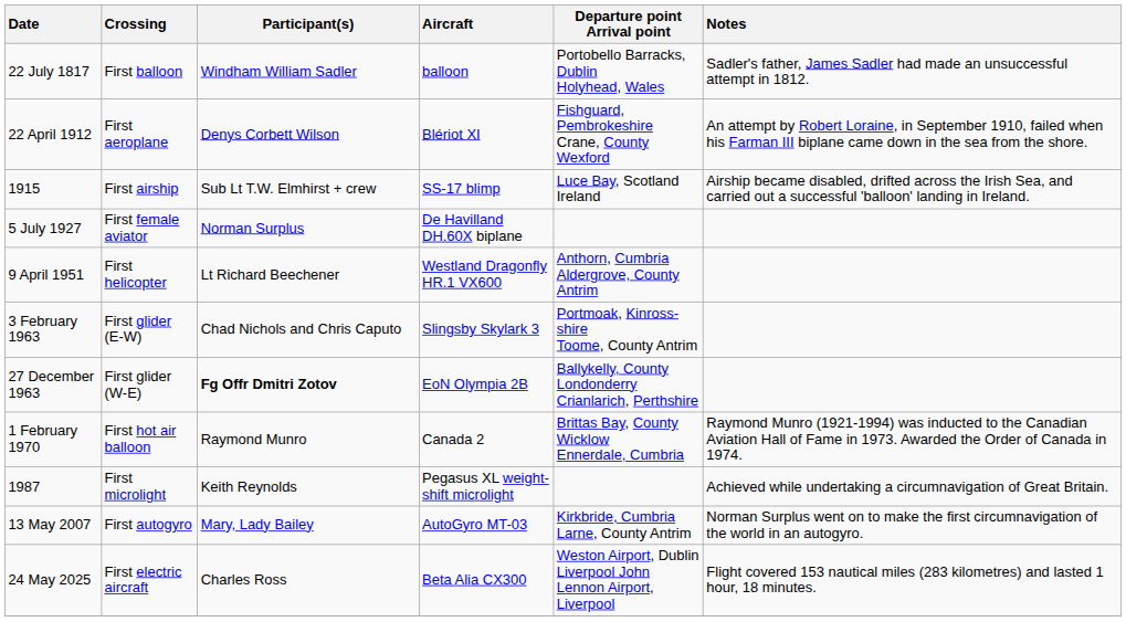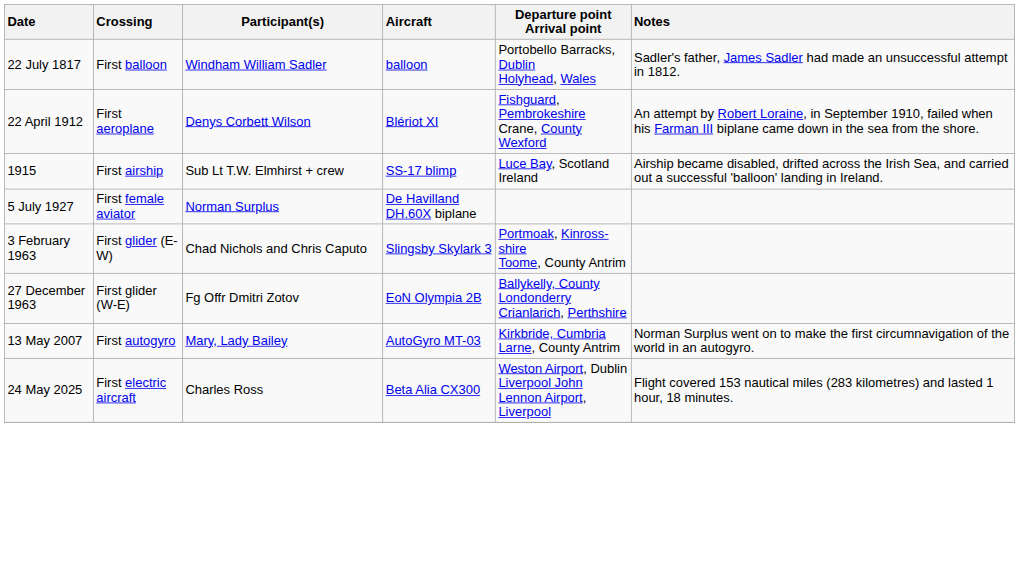 <table class="wikitable sortable">
 <tr>
 <th style="text-align:left">Date</th>
 <th style="text-align:left">Crossing</th>
 <th style="width:240px;">Participant(s)</th>
 <th style="text-align:left">Aircraft</th>
 <th style="width:160px;">Departure point <br>Arrival point</th>
 <th style="text-align:left">Notes</th>
 </tr>
 <tr>
 <td>22 July 1817</td>
 <td>First <a href='#'>balloon</a></td>
 <td><a href='#'>Windham William Sadler</a></td>
 <td><a href='#'>balloon</a></td>
 <td>Portobello Barracks, <a href='#'>Dublin</a><br><a href='#'>Holyhead</a>, <a href='#'>Wales</a></td>
 <td>Sadler's father, <a href='#'>James Sadler</a> had made an unsuccessful attempt in 1812.</td>
 </tr>
 <tr>
 <td>22 April 1912</td>
 <td>First <a href='#'>aeroplane</a></td>
 <td><a href='#'>Denys Corbett Wilson</a></td>
 <td><a href='#'>Blériot XI</a></td>
 <td><a href='#'>Fishguard</a>, <a href='#'>Pembrokeshire</a><br>Crane, <a href='#'>County Wexford</a></td>
 <td>An attempt by <a href='#'>Robert Loraine</a>, in September 1910, failed when his <a href='#'>Farman III</a> biplane came down in the sea  from the shore.</td>
 </tr>
 <tr>
 <td>1915</td>
 <td>First <a href='#'>airship</a></td>
 <td>Sub Lt T.W. Elmhirst + crew</td>
 <td><a href='#'>SS-17 blimp</a></td>
 <td><a href='#'>Luce Bay</a>, Scotland<br>Ireland</td>
 <td>Airship became disabled, drifted across the Irish Sea, and carried out a successful 'balloon' landing in Ireland.</td>
 </tr>
 <tr>
 <td>5 July 1927</td>
 <td>First <a href='#'>female aviator</a></td>
 <td><a href='#'>Norman Surplus</a></td>
 <td><a href='#'>De Havilland DH.60X</a> biplane</td>
 <td></td>
 </tr>
 <tr>
-<td>9 April 1951</td>
-<td>First <a href='#'>helicopter</a></td>
-<td>Lt Richard Beechener</td>
-<td><a href='#'>Westland Dragonfly HR.1 VX600</a></td>
-<td><a href='#'>Anthorn</a>, <a href='#'>Cumbria</a><br><a href='#'>Aldergrove, County Antrim</a></td>
-<td></td>
-</tr>
-<tr>
 <td>3 February 1963</td>
 <td>First <a href='#'>glider</a> (E-W)</td>
 <td>Chad Nichols and Chris Caputo</td>
 <td><a href='#'>Slingsby Skylark 3</a></td>
 <td><a href='#'>Portmoak</a>, <a href='#'>Kinross-shire</a><br><a href='#'>Toome</a>, County Antrim</td>
 <td></td>
 </tr>
 <tr>
 <td>27 December 1963</td>
 <td>First glider (W-E)</td>
-<td><strong>Fg Offr Dmitri Zotov</strong></td>
+<td>Fg Offr Dmitri Zotov</td>
 <td><a href='#'>EoN Olympia 2B</a></td>
 <td><a href='#'>Ballykelly, County Londonderry</a><br><a href='#'>Crianlarich</a>, <a href='#'>Perthshire</a></td>
 <td></td>
-</tr>
-<tr>
-<td>1 February 1970</td>
-<td>First <a href='#'>hot air balloon</a></td>
-<td>Raymond Munro</td>
-<td>Canada 2</td>
-<td><a href='#'>Brittas Bay</a>, <a href='#'>County Wicklow</a><br><a href='#'>Ennerdale, Cumbria</a></td>
-<td>Raymond Munro (1921-1994) was inducted to the Canadian Aviation Hall of Fame in 1973. Awarded the Order of Canada in 1974.</td>
-</tr>
-<tr>
-<td>1987</td>
-<td>First <a href='#'>microlight</a></td>
-<td>Keith Reynolds</td>
-<td>Pegasus XL <a href='#'>weight-shift microlight</a></td>
-<td></td>
-<td>Achieved while undertaking a circumnavigation of Great Britain.</td>
 </tr>
 <tr>
 <td>13 May 2007</td>
 <td>First <a href='#'>autogyro</a></td>
 <td><a href='#'>Mary, Lady Bailey</a></td>
 <td><a href='#'>AutoGyro MT-03</a></td>
 <td><a href='#'>Kirkbride, Cumbria</a><br><a href='#'>Larne</a>, County Antrim</td>
 <td>Norman Surplus went on to make the first circumnavigation of the world in an autogyro.</td>
 </tr>
 <tr>
 <td>24 May 2025</td>
 <td>First <a href='#'>electric aircraft</a></td>
 <td>Charles Ross</td>
 <td><a href='#'>Beta Alia CX300</a></td>
 <td><a href='#'>Weston Airport</a>, Dublin<br><a href='#'>Liverpool John Lennon Airport</a>, <a href='#'>Liverpool</a></td>
 <td>Flight covered 153 nautical miles (283 kilometres) and lasted 1 hour, 18 minutes.</td>
 </tr>
 <tr>
 </tr>
 </table>
